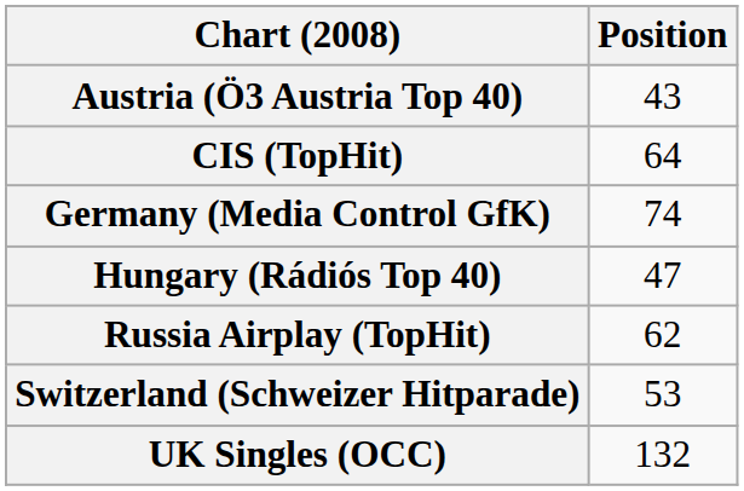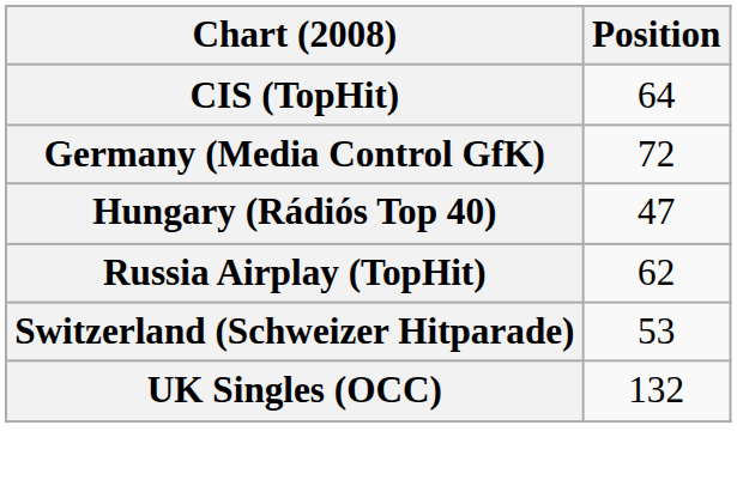 <table class="wikitable sortable plainrowheaders" style="text-align:center">
 <tr>
 <th scope="col">Chart (2008)</th>
 <th scope="col">Position</th>
-</tr>
-<tr>
-<th scope="row">Austria (Ö3 Austria Top 40)</th>
-<td>43</td>
 </tr>
 <tr>
 <th scope="row">CIS (TopHit)</th>
 <td>64</td>
 </tr>
 <tr>
 <th scope="row">Germany (Media Control GfK)</th>
-<td>74</td>
+<td>72</td>
 </tr>
 <tr>
 <th scope="row">Hungary (Rádiós Top 40)</th>
 <td>47</td>
 </tr>
 <tr>
 <th scope="row">Russia Airplay (TopHit)</th>
 <td>62</td>
 </tr>
 <tr>
 <th scope="row">Switzerland (Schweizer Hitparade)</th>
 <td>53</td>
 </tr>
 <tr>
 <th scope="row">UK Singles (OCC)</th>
 <td>132</td>
 </tr>
 </table>
